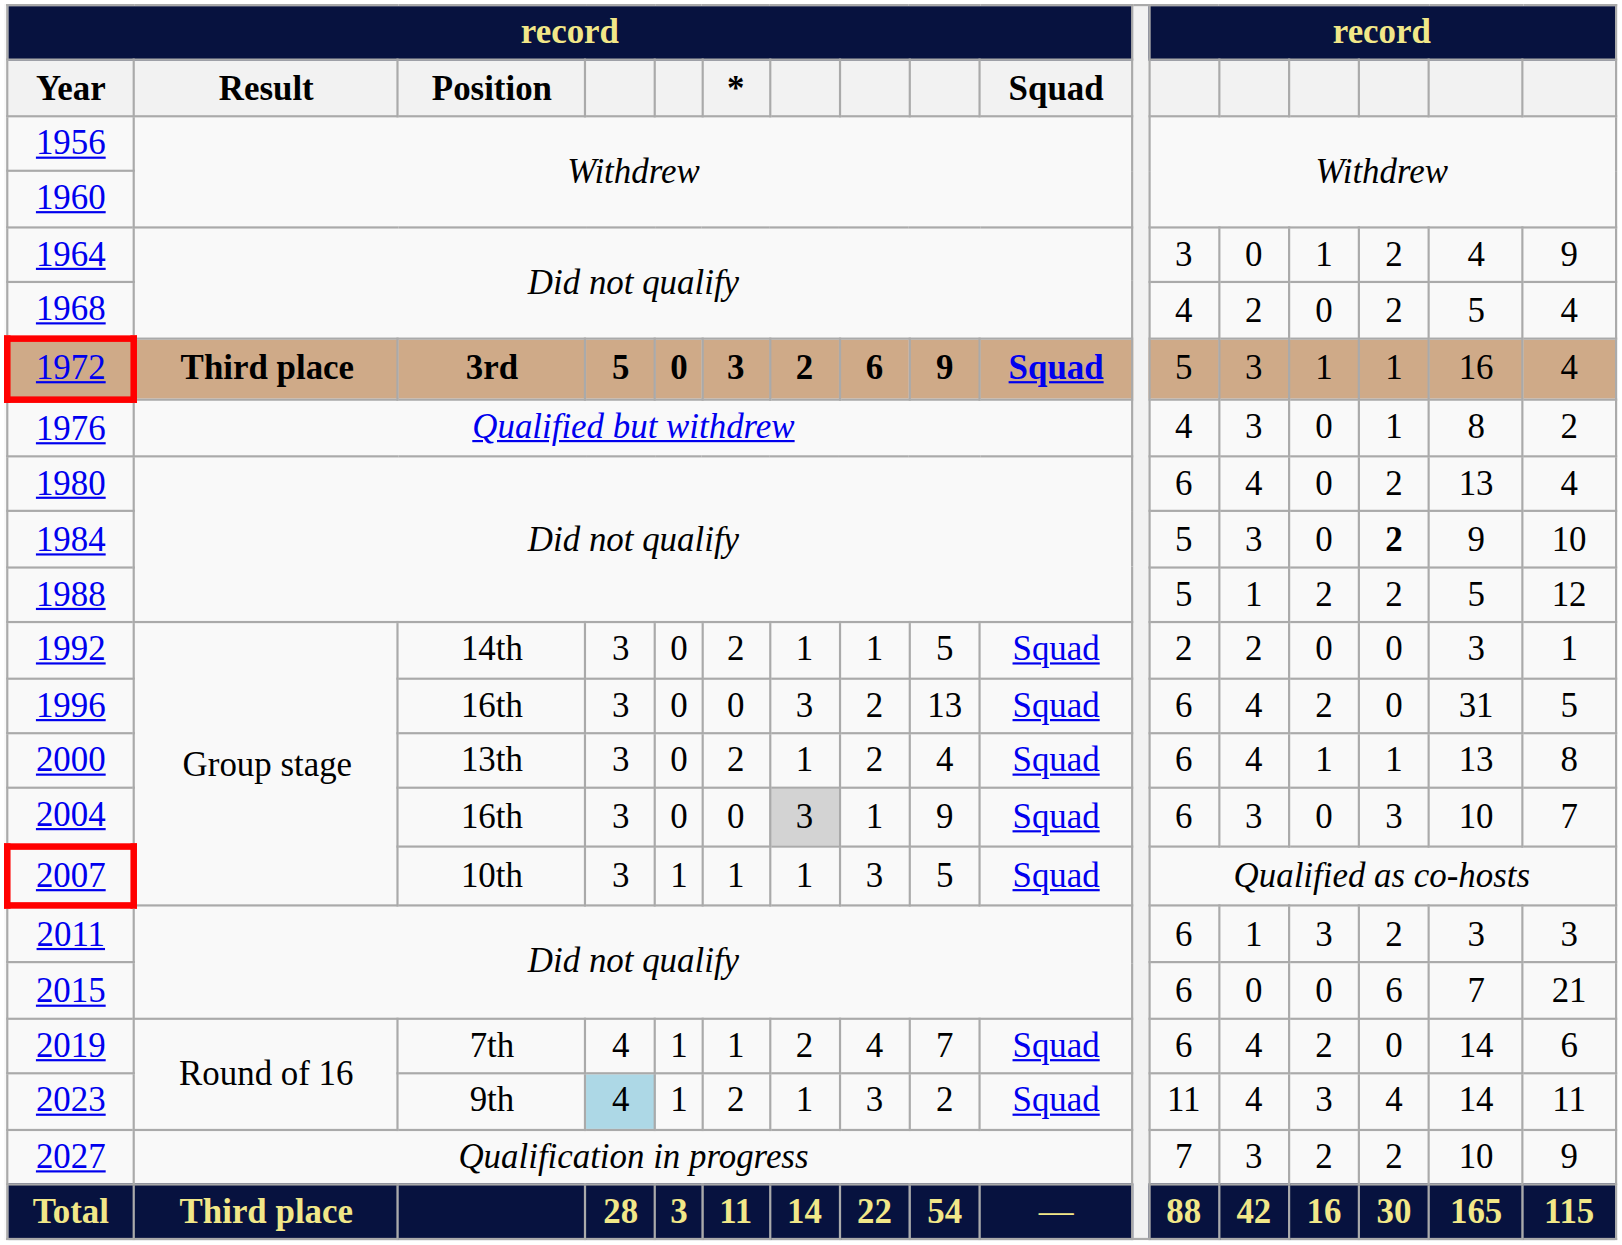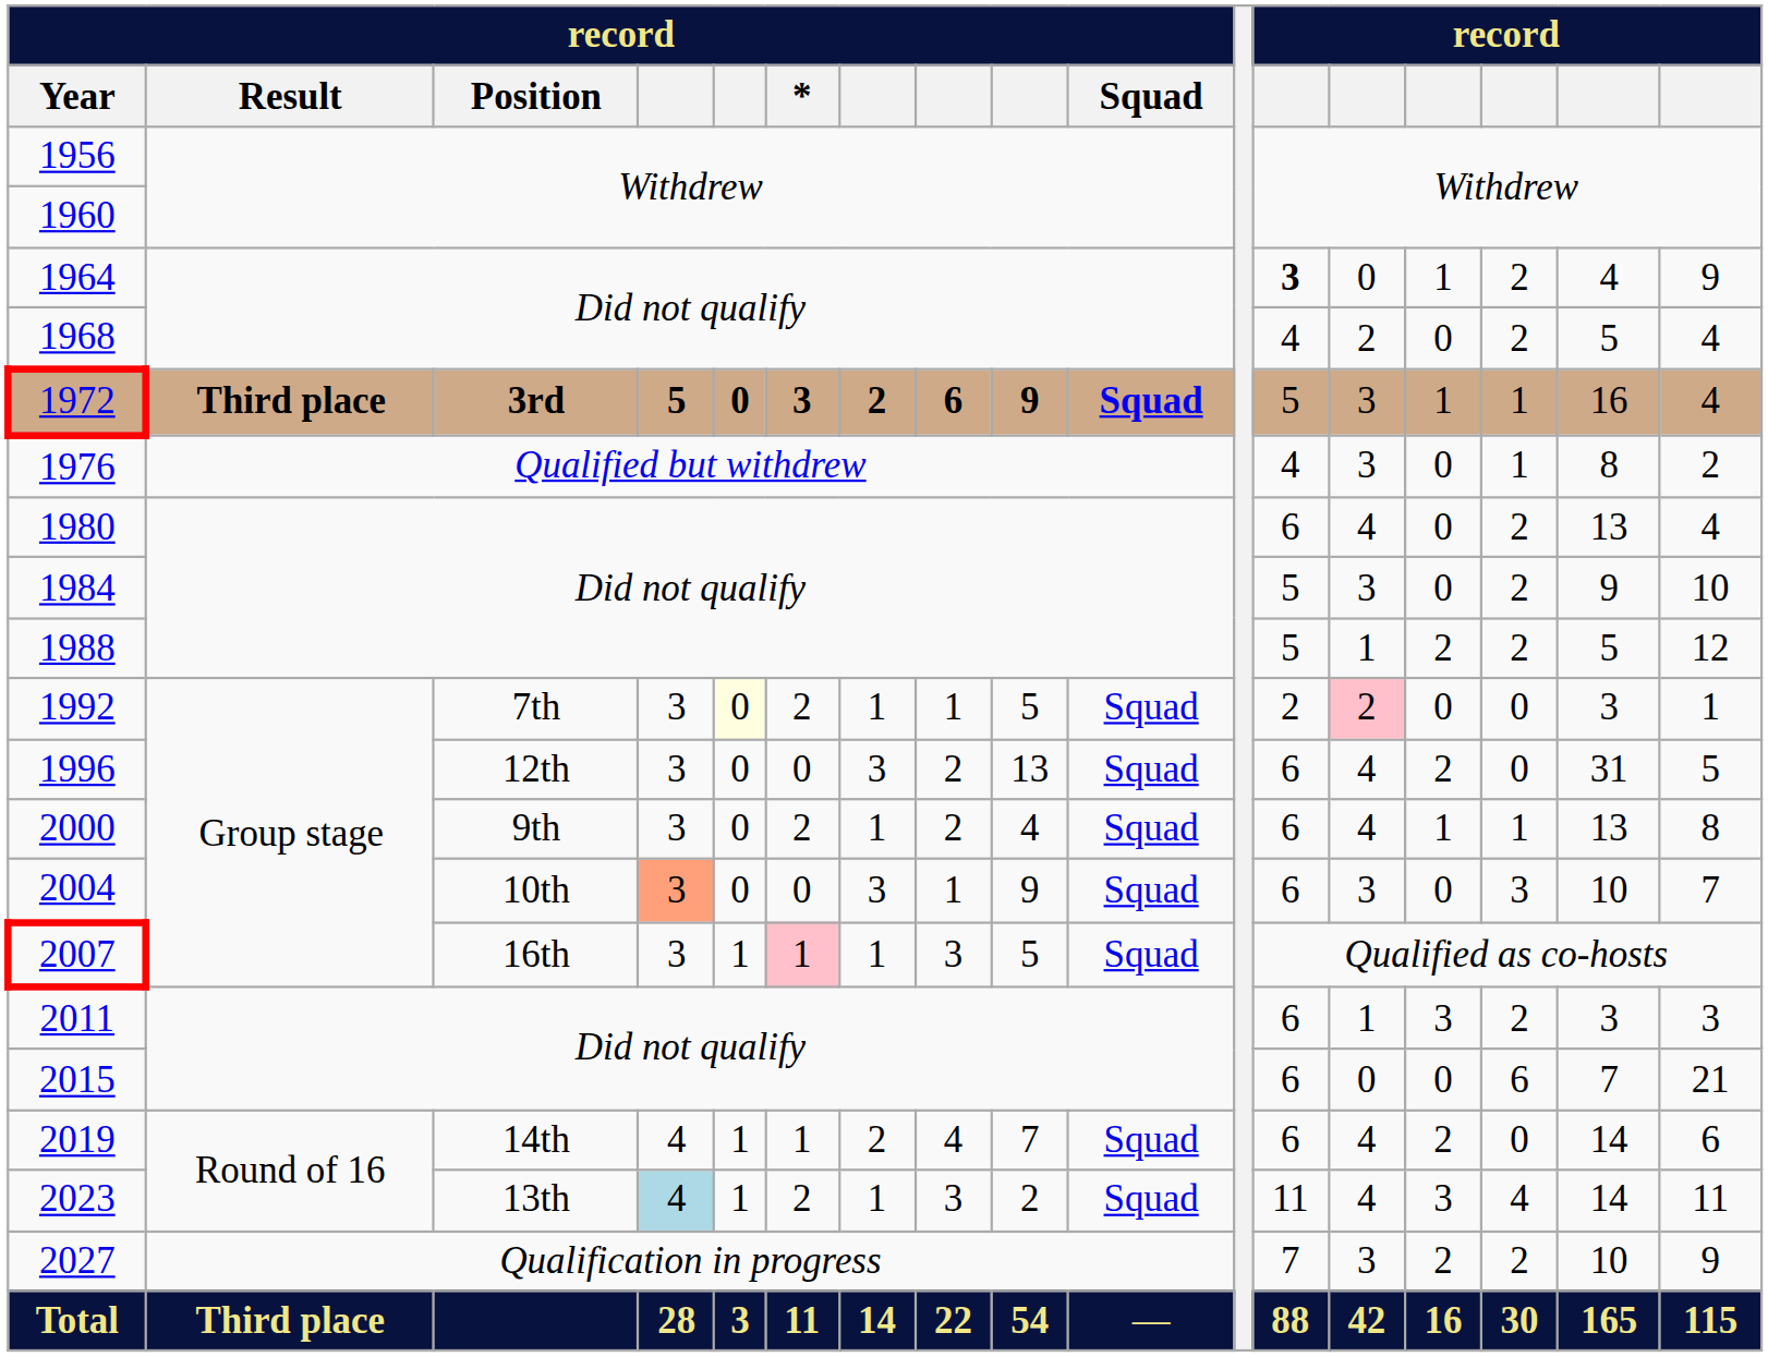 <table class="wikitable" style="text-align: center;">
 <tr>
 <th colspan=10 style="background: #07123F; color: #F1E788;"><a href='#'></a> record</th>
 <th style="width:1%;" rowspan=22></th>
 <th colspan=7 style="background: #07123F; color: #F1E788;"><a href='#'></a> record</th>
 </tr>
 <tr>
 <th>Year</th>
 <th>Result</th>
 <th>Position</th>
 <th></th>
 <th></th>
 <th>*</th>
 <th></th>
 <th></th>
 <th></th>
 <th>Squad</th>
 <th></th>
 <th></th>
 <th></th>
 <th></th>
 <th></th>
 <th></th>
 </tr>
 <tr>
 <td> <a href='#'>1956</a></td>
 <td colspan=9 rowspan=2><em>Withdrew</em></td>
 <td colspan=7 rowspan=2><em>Withdrew</em></td>
 </tr>
 <tr>
 <td> <a href='#'>1960</a></td>
 </tr>
 <tr>
 <td> <a href='#'>1964</a></td>
 <td colspan=9 rowspan=2><em>Did not qualify</em></td>
-<td>3</td>
+<td><strong>3</strong></td>
 <td>0</td>
 <td>1</td>
 <td>2</td>
 <td>4</td>
 <td>9</td>
 </tr>
 <tr>
 <td> <a href='#'>1968</a></td>
 <td>4</td>
 <td>2</td>
 <td>0</td>
 <td>2</td>
 <td>5</td>
 <td>4</td>
 </tr>
 <tr style="background:#cfaa88;">
 <td style="border: 3px solid red"> <a href='#'>1972</a></td>
 <td><strong>Third place</strong></td>
 <td><strong>3rd</strong></td>
 <td><strong>5</strong></td>
 <td><strong>0</strong></td>
 <td><strong>3</strong></td>
 <td><strong>2</strong></td>
 <td><strong>6</strong></td>
 <td><strong>9</strong></td>
 <td><strong><a href='#'>Squad</a></strong></td>
 <td>5</td>
 <td>3</td>
 <td>1</td>
 <td>1</td>
 <td>16</td>
 <td>4</td>
 </tr>
 <tr>
 <td> <a href='#'>1976</a></td>
 <td colspan=9><em><a href='#'>Qualified but withdrew</a></em></td>
 <td>4</td>
 <td>3</td>
 <td>0</td>
 <td>1</td>
 <td>8</td>
 <td>2</td>
 </tr>
 <tr>
 <td> <a href='#'>1980</a></td>
 <td colspan=9 rowspan=3><em>Did not qualify</em></td>
 <td>6</td>
 <td>4</td>
 <td>0</td>
 <td>2</td>
 <td>13</td>
 <td>4</td>
 </tr>
 <tr>
 <td> <a href='#'>1984</a></td>
 <td>5</td>
 <td>3</td>
 <td>0</td>
-<td><strong>2</strong></td>
+<td>2</td>
 <td>9</td>
 <td>10</td>
 </tr>
 <tr>
 <td> <a href='#'>1988</a></td>
 <td>5</td>
 <td>1</td>
 <td>2</td>
 <td>2</td>
 <td>5</td>
 <td>12</td>
 </tr>
 <tr>
 <td> <a href='#'>1992</a></td>
 <td rowspan=5>Group stage</td>
-<td>14th</td>
+<td>7th</td>
 <td>3</td>
-<td>0</td>
+<td style="background: lightyellow;">0</td>
 <td>2</td>
 <td>1</td>
 <td>1</td>
 <td>5</td>
 <td><a href='#'>Squad</a></td>
 <td>2</td>
-<td>2</td>
+<td style="background: pink;">2</td>
 <td>0</td>
 <td>0</td>
 <td>3</td>
 <td>1</td>
 </tr>
 <tr>
 <td> <a href='#'>1996</a></td>
-<td>16th</td>
+<td>12th</td>
 <td>3</td>
 <td>0</td>
 <td>0</td>
 <td>3</td>
 <td>2</td>
 <td>13</td>
 <td><a href='#'>Squad</a></td>
 <td>6</td>
 <td>4</td>
 <td>2</td>
 <td>0</td>
 <td>31</td>
 <td>5</td>
 </tr>
 <tr>
 <td> <a href='#'>2000</a></td>
-<td>13th</td>
+<td>9th</td>
 <td>3</td>
 <td>0</td>
 <td>2</td>
 <td>1</td>
 <td>2</td>
 <td>4</td>
 <td><a href='#'>Squad</a></td>
 <td>6</td>
 <td>4</td>
 <td>1</td>
 <td>1</td>
 <td>13</td>
 <td>8</td>
 </tr>
 <tr>
 <td> <a href='#'>2004</a></td>
-<td>16th</td>
-<td>3</td>
+<td>10th</td>
+<td style="background: lightsalmon;">3</td>
 <td>0</td>
 <td>0</td>
-<td style="background: lightgrey;">3</td>
+<td>3</td>
 <td>1</td>
 <td>9</td>
 <td><a href='#'>Squad</a></td>
 <td>6</td>
 <td>3</td>
 <td>0</td>
 <td>3</td>
 <td>10</td>
 <td>7</td>
 </tr>
 <tr>
 <td style="border: 3px solid red">    <a href='#'>2007</a></td>
-<td>10th</td>
+<td>16th</td>
 <td>3</td>
 <td>1</td>
-<td>1</td>
+<td style="background: pink;">1</td>
 <td>1</td>
 <td>3</td>
 <td>5</td>
 <td><a href='#'>Squad</a></td>
 <td colspan=7><em>Qualified as co-hosts</em></td>
 </tr>
 <tr>
 <td> <a href='#'>2011</a></td>
 <td colspan=9 rowspan=2><em>Did not qualify</em></td>
 <td>6</td>
 <td>1</td>
 <td>3</td>
 <td>2</td>
 <td>3</td>
 <td>3</td>
 </tr>
 <tr>
 <td> <a href='#'>2015</a></td>
 <td>6</td>
 <td>0</td>
 <td>0</td>
 <td>6</td>
 <td>7</td>
 <td>21</td>
 </tr>
 <tr>
 <td> <a href='#'>2019</a></td>
 <td rowspan=2>Round of 16</td>
-<td>7th</td>
+<td>14th</td>
 <td>4</td>
 <td>1</td>
 <td>1</td>
 <td>2</td>
 <td>4</td>
 <td>7</td>
 <td><a href='#'>Squad</a></td>
 <td>6</td>
 <td>4</td>
 <td>2</td>
 <td>0</td>
 <td>14</td>
 <td>6</td>
 </tr>
 <tr>
 <td> <a href='#'>2023</a></td>
-<td>9th</td>
+<td>13th</td>
 <td style="background: lightblue;">4</td>
 <td>1</td>
 <td>2</td>
 <td>1</td>
 <td>3</td>
 <td>2</td>
 <td><a href='#'>Squad</a></td>
 <td>11</td>
 <td>4</td>
 <td>3</td>
 <td>4</td>
 <td>14</td>
 <td>11</td>
 </tr>
 <tr>
 <td> <a href='#'>2027</a></td>
 <td colspan=9><em>Qualification in progress</em></td>
 <td>7</td>
 <td>3</td>
 <td>2</td>
 <td>2</td>
 <td>10</td>
 <td>9</td>
 </tr>
 <tr>
 <td style="background: #07123F; color: #F1E788;"><strong>Total</strong></td>
 <td style="background: #07123F; color: #F1E788;"><strong>Third place</strong></td>
 <td style="background: #07123F; color: #F1E788;"><strong></strong></td>
 <td style="background: #07123F; color: #F1E788;"><strong>28</strong></td>
 <td style="background: #07123F; color: #F1E788;"><strong>3</strong></td>
 <td style="background: #07123F; color: #F1E788;"><strong>11</strong></td>
 <td style="background: #07123F; color: #F1E788;"><strong>14</strong></td>
 <td style="background: #07123F; color: #F1E788;"><strong>22</strong></td>
 <td style="background: #07123F; color: #F1E788;"><strong>54</strong></td>
 <td style="background: #07123F; color: #F1E788;">—</td>
 <td style="background: #07123F; color: #F1E788;"><strong>88</strong></td>
 <td style="background: #07123F; color: #F1E788;"><strong>42</strong></td>
 <td style="background: #07123F; color: #F1E788;"><strong>16</strong></td>
 <td style="background: #07123F; color: #F1E788;"><strong>30</strong></td>
 <td style="background: #07123F; color: #F1E788;"><strong>165</strong></td>
 <td style="background: #07123F; color: #F1E788;"><strong>115</strong></td>
 </tr>
 </table>
